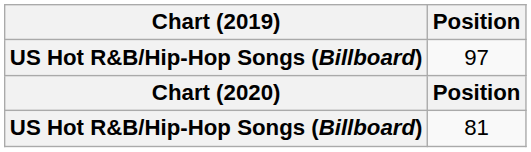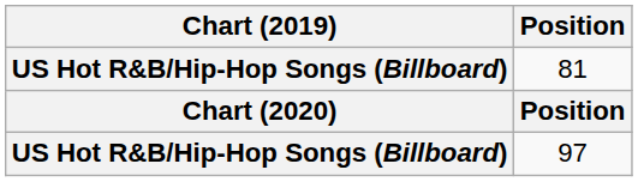 <table class="wikitable plainrowheaders" style="text-align:center">
 <tr>
 <th scope="col">Chart (2019)</th>
 <th scope="col">Position</th>
 </tr>
 <tr>
 <th scope="row">US Hot R&B/Hip-Hop Songs (<em>Billboard</em>)</th>
-<td>97</td>
+<td>81</td>
 </tr>
 <tr>
 <th scope="col">Chart (2020)</th>
 <th scope="col">Position</th>
 </tr>
 <tr>
 <th scope="row">US Hot R&B/Hip-Hop Songs (<em>Billboard</em>)</th>
-<td>81</td>
+<td>97</td>
 </tr>
 </table>
